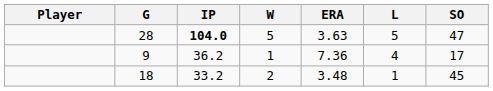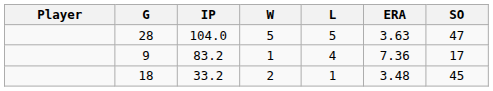 <table class="wikitable sortable">
 <tr>
 <th bgcolor="#DDDDFF" width="16%">Player</th>
 <th bgcolor="#DDDDFF" width="9%">G</th>
 <th bgcolor="#DDDDFF" width="9%">IP</th>
 <th bgcolor="#DDDDFF" width="9%">W</th>
+<th bgcolor="#DDDDFF" width="9%">L</th>
 <th bgcolor="#DDDDFF" width="9%">ERA</th>
-<th bgcolor="#DDDDFF" width="9%">L</th>
 <th bgcolor="#DDDDFF" width="9%">SO</th>
 </tr>
 <tr align="center">
 <td></td>
 <td>28</td>
-<td><strong>104.0</strong></td>
+<td>104.0</td>
+<td>5</td>
 <td>5</td>
 <td>3.63</td>
-<td>5</td>
 <td>47</td>
 </tr>
 <tr align="center">
 <td></td>
 <td>9</td>
-<td>36.2</td>
+<td>83.2</td>
 <td>1</td>
+<td>4</td>
 <td>7.36</td>
-<td>4</td>
 <td>17</td>
 </tr>
 <tr align="center">
 <td></td>
 <td>18</td>
 <td>33.2</td>
 <td>2</td>
+<td>1</td>
 <td>3.48</td>
-<td>1</td>
 <td>45</td>
 </tr>
 </table>
